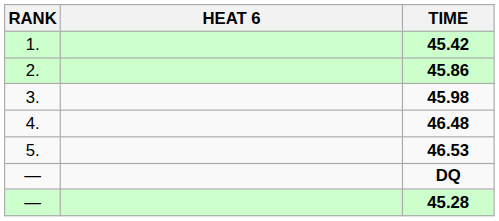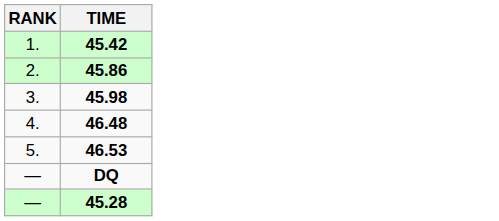 <table class="wikitable" style="border-collapse: collapse; font-size: 90%;">
 <tr>
 <th>RANK</th>
-<th style="width: 20em">HEAT 6</th>
 <th style="width: 5em">TIME</th>
 </tr>
 <tr style="background:#ccffcc;">
 <td align="center">1.</td>
-<td></td>
 <td align="center"><strong>45.42</strong></td>
 </tr>
 <tr style="background:#ccffcc;">
 <td align="center">2.</td>
-<td></td>
 <td align="center"><strong>45.86</strong></td>
 </tr>
 <tr>
 <td align="center">3.</td>
-<td></td>
 <td align="center"><strong>45.98</strong></td>
 </tr>
 <tr>
 <td align="center">4.</td>
-<td></td>
 <td align="center"><strong>46.48</strong></td>
 </tr>
 <tr>
 <td align="center">5.</td>
-<td></td>
 <td align="center"><strong>46.53</strong></td>
 </tr>
 <tr>
 <td align="center">—</td>
-<td></td>
 <td align="center"><strong>DQ</strong></td>
 </tr>
 <tr style="background:#ccffcc;">
 <td align="center">—</td>
-<td></td>
 <td align="center"><strong>45.28</strong></td>
 </tr>
 </table>
